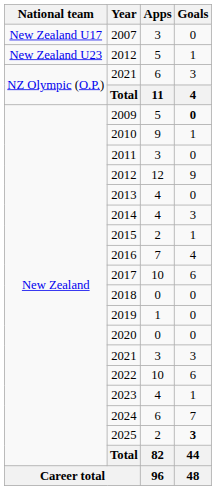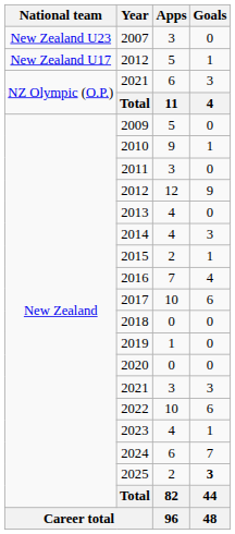 <table class=wikitable style=text-align:center>
 <tr>
 <th>National team</th>
 <th>Year</th>
 <th>Apps</th>
 <th>Goals</th>
 </tr>
 <tr>
-<td><a href='#'>New Zealand U17</a></td>
+<td><a href='#'>New Zealand U23</a></td>
 <td>2007</td>
 <td>3</td>
 <td>0</td>
 </tr>
 <tr>
-<td><a href='#'>New Zealand U23</a></td>
+<td><a href='#'>New Zealand U17</a></td>
 <td>2012</td>
 <td>5</td>
 <td>1</td>
 </tr>
 <tr>
 <td rowspan=2><a href='#'>NZ Olympic</a> (<a href='#'>O.P.</a>)</td>
 <td>2021</td>
 <td>6</td>
 <td>3</td>
 </tr>
 <tr>
 <th>Total</th>
 <th>11</th>
 <th>4</th>
 </tr>
 <tr>
 <td rowspan="18"><a href='#'>New Zealand</a></td>
 <td>2009</td>
 <td>5</td>
-<td><strong>0</strong></td>
+<td>0</td>
 </tr>
 <tr>
 <td>2010</td>
 <td>9</td>
 <td>1</td>
 </tr>
 <tr>
 <td>2011</td>
 <td>3</td>
 <td>0</td>
 </tr>
 <tr>
 <td>2012</td>
 <td>12</td>
 <td>9</td>
 </tr>
 <tr>
 <td>2013</td>
 <td>4</td>
 <td>0</td>
 </tr>
 <tr>
 <td>2014</td>
 <td>4</td>
 <td>3</td>
 </tr>
 <tr>
 <td>2015</td>
 <td>2</td>
 <td>1</td>
 </tr>
 <tr>
 <td>2016</td>
 <td>7</td>
 <td>4</td>
 </tr>
 <tr>
 <td>2017</td>
 <td>10</td>
 <td>6</td>
 </tr>
 <tr>
 <td>2018</td>
 <td>0</td>
 <td>0</td>
 </tr>
 <tr>
 <td>2019</td>
 <td>1</td>
 <td>0</td>
 </tr>
 <tr>
 <td>2020</td>
 <td>0</td>
 <td>0</td>
 </tr>
 <tr>
 <td>2021</td>
 <td>3</td>
 <td>3</td>
 </tr>
 <tr>
 <td>2022</td>
 <td>10</td>
 <td>6</td>
 </tr>
 <tr>
 <td>2023</td>
 <td>4</td>
 <td>1</td>
 </tr>
 <tr>
 <td>2024</td>
 <td>6</td>
 <td>7</td>
 </tr>
 <tr>
 <td>2025</td>
 <td>2</td>
 <td><strong>3</strong></td>
 </tr>
 <tr>
 <th>Total</th>
 <th>82</th>
 <th>44</th>
 </tr>
 <tr>
 <th colspan="2">Career total</th>
 <th>96</th>
 <th>48</th>
 </tr>
 </table>
